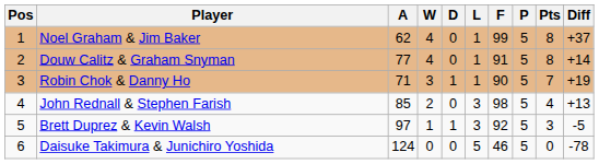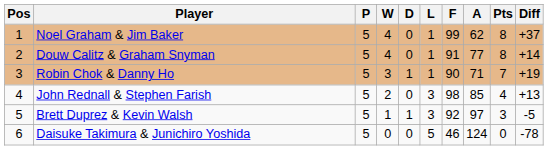 <table class="wikitable" style="font-size: 100%">
 <tr>
 <th width=20>Pos</th>
 <th width=400>Player</th>
-<th width=20>A</th>
+<th width=20>P</th>
 <th width=20>W</th>
 <th width=20>D</th>
 <th width=20>L</th>
 <th width=20>F</th>
-<th width=20>P</th>
+<th width=20>A</th>
 <th width=20>Pts</th>
 <th width=20>Diff</th>
 </tr>
 <tr align=center style="background: #E6B88A;">
 <td>1</td>
 <td align="left"> <a href='#'>Noel Graham</a> & <a href='#'>Jim Baker</a></td>
-<td>62</td>
+<td>5</td>
 <td>4</td>
 <td>0</td>
 <td>1</td>
 <td>99</td>
-<td>5</td>
+<td>62</td>
 <td>8</td>
 <td>+37</td>
 </tr>
 <tr align=center style="background: #E6B88A;">
 <td>2</td>
 <td align="left"> <a href='#'>Douw Calitz</a> & <a href='#'>Graham Snyman</a></td>
-<td>77</td>
+<td>5</td>
 <td>4</td>
 <td>0</td>
 <td>1</td>
 <td>91</td>
-<td>5</td>
+<td>77</td>
 <td>8</td>
 <td>+14</td>
 </tr>
 <tr align=center style="background: #E6B88A;">
 <td>3</td>
 <td align="left"> <a href='#'>Robin Chok</a> & <a href='#'>Danny Ho</a></td>
-<td>71</td>
+<td>5</td>
 <td>3</td>
 <td>1</td>
 <td>1</td>
 <td>90</td>
-<td>5</td>
+<td>71</td>
 <td>7</td>
 <td>+19</td>
 </tr>
 <tr align=center>
 <td>4</td>
 <td align="left"> <a href='#'>John Rednall</a> & <a href='#'>Stephen Farish</a></td>
-<td>85</td>
+<td>5</td>
 <td>2</td>
 <td>0</td>
 <td>3</td>
 <td>98</td>
-<td>5</td>
+<td>85</td>
 <td>4</td>
 <td>+13</td>
 </tr>
 <tr align=center>
 <td>5</td>
 <td align="left"> <a href='#'>Brett Duprez</a> & <a href='#'>Kevin Walsh</a></td>
-<td>97</td>
+<td>5</td>
 <td>1</td>
 <td>1</td>
 <td>3</td>
 <td>92</td>
-<td>5</td>
+<td>97</td>
 <td>3</td>
 <td>-5</td>
 </tr>
 <tr align=center>
 <td>6</td>
 <td align="left"> <a href='#'>Daisuke Takimura</a> & <a href='#'>Junichiro Yoshida</a></td>
-<td>124</td>
+<td>5</td>
 <td>0</td>
 <td>0</td>
 <td>5</td>
 <td>46</td>
-<td>5</td>
+<td>124</td>
 <td>0</td>
 <td>-78</td>
 </tr>
 </table>
